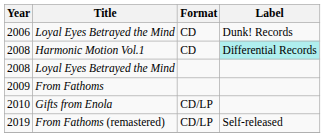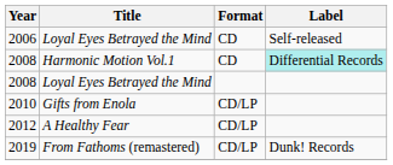 <table class="wikitable sortable">
 <tr>
 <th>Year</th>
 <th>Title</th>
 <th>Format</th>
 <th>Label</th>
 </tr>
 <tr>
 <td>2006</td>
 <td><em>Loyal Eyes Betrayed the Mind</em></td>
 <td>CD</td>
-<td>Dunk! Records</td>
+<td>Self-released</td>
 </tr>
 <tr>
 <td>2008</td>
 <td><em>Harmonic Motion Vol.1</em></td>
 <td>CD</td>
 <td style="background: paleturquoise;">Differential Records</td>
 </tr>
 <tr>
 <td>2008</td>
 <td><em>Loyal Eyes Betrayed the Mind</em></td>
 <td></td>
 <td></td>
 </tr>
 <tr>
-<td>2009</td>
-<td><em>From Fathoms</em></td>
-<td></td>
+<td>2010</td>
+<td><em>Gifts from Enola</em></td>
+<td>CD/LP</td>
 <td></td>
 </tr>
 <tr>
-<td>2010</td>
-<td><em>Gifts from Enola</em></td>
+<td>2012</td>
+<td><em>A Healthy Fear</em></td>
 <td>CD/LP</td>
 <td></td>
 </tr>
 <tr>
 <td>2019</td>
 <td><em>From Fathoms</em> (remastered)</td>
 <td>CD/LP</td>
-<td>Self-released</td>
+<td>Dunk! Records</td>
 </tr>
 <tr>
 </tr>
 <tr>
 </tr>
 </table>
